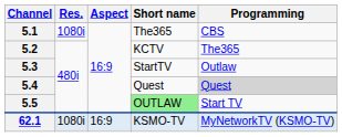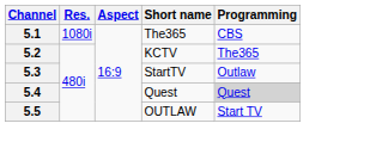 <table class="wikitable">
 <tr>
 <th scope = "col"><a href='#'>Channel</a></th>
 <th scope = "col"><a href='#'>Res.</a></th>
 <th scope = "col"><a href='#'>Aspect</a></th>
 <th scope = "col">Short name</th>
 <th scope = "col">Programming</th>
 </tr>
 <tr>
 <th scope = "row">5.1</th>
 <td><a href='#'>1080i</a></td>
 <td rowspan="5"><a href='#'>16:9</a></td>
 <td>The365</td>
 <td><a href='#'>CBS</a></td>
 </tr>
 <tr>
 <th scope = "row">5.2</th>
 <td rowspan="4"><a href='#'>480i</a></td>
 <td>KCTV</td>
 <td><a href='#'>The365</a></td>
 </tr>
 <tr>
 <th scope = "row">5.3</th>
 <td>StartTV</td>
 <td><a href='#'>Outlaw</a></td>
 </tr>
 <tr>
 <th scope = "row">5.4</th>
 <td>Quest</td>
 <td style="background: lightgrey;"><a href='#'>Quest</a></td>
 </tr>
 <tr>
 <th scope = "row">5.5</th>
-<td style="background: lightgreen;">OUTLAW</td>
+<td>OUTLAW</td>
 <td><a href='#'>Start TV</a></td>
 </tr>
-<tr style="background-color:#DFEBF6; border-top: 2px solid #003399;">
-<th scope = "row"><a href='#'>62.1</a></th>
-<td>1080i</td>
-<td>16:9</td>
-<td>KSMO-TV</td>
-<td><a href='#'>MyNetworkTV</a> (<a href='#'>KSMO-TV</a>)</td>
-</tr>
 </table>
